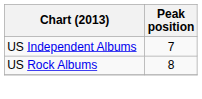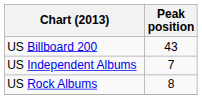 <table class="wikitable">
 <tr>
 <th align="left" width="180">Chart (2013)</th>
 <th align="left">Peak<br>position</th>
+</tr>
+<tr>
+<td align="left">US <a href='#'>Billboard 200</a></td>
+<td align="center">43</td>
 </tr>
 <tr>
 <td>US <a href='#'>Independent Albums</a></td>
 <td align="center">7</td>
 </tr>
 <tr>
 <td>US <a href='#'>Rock Albums</a></td>
 <td align="center">8</td>
 </tr>
 <tr>
 </tr>
 </table>
